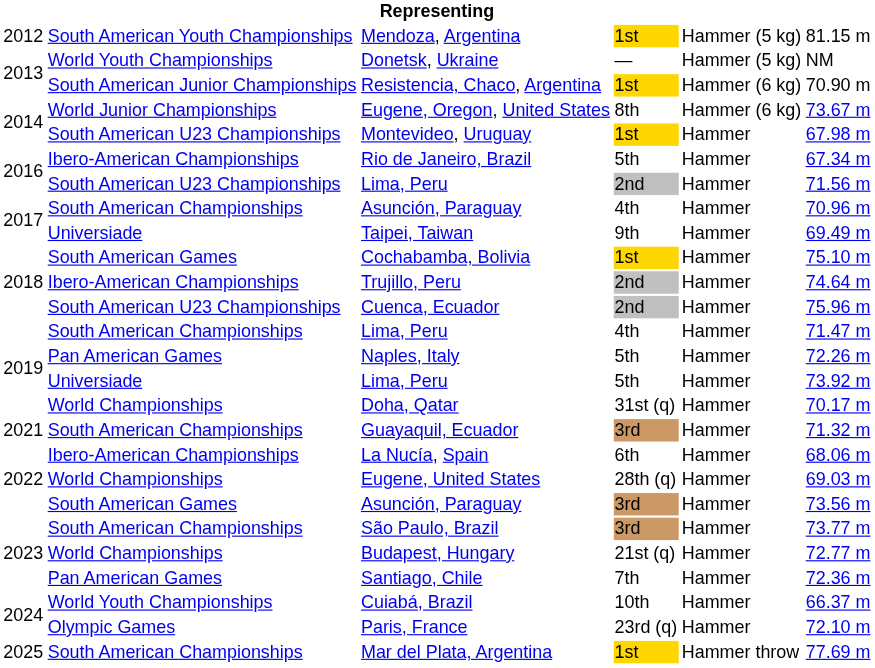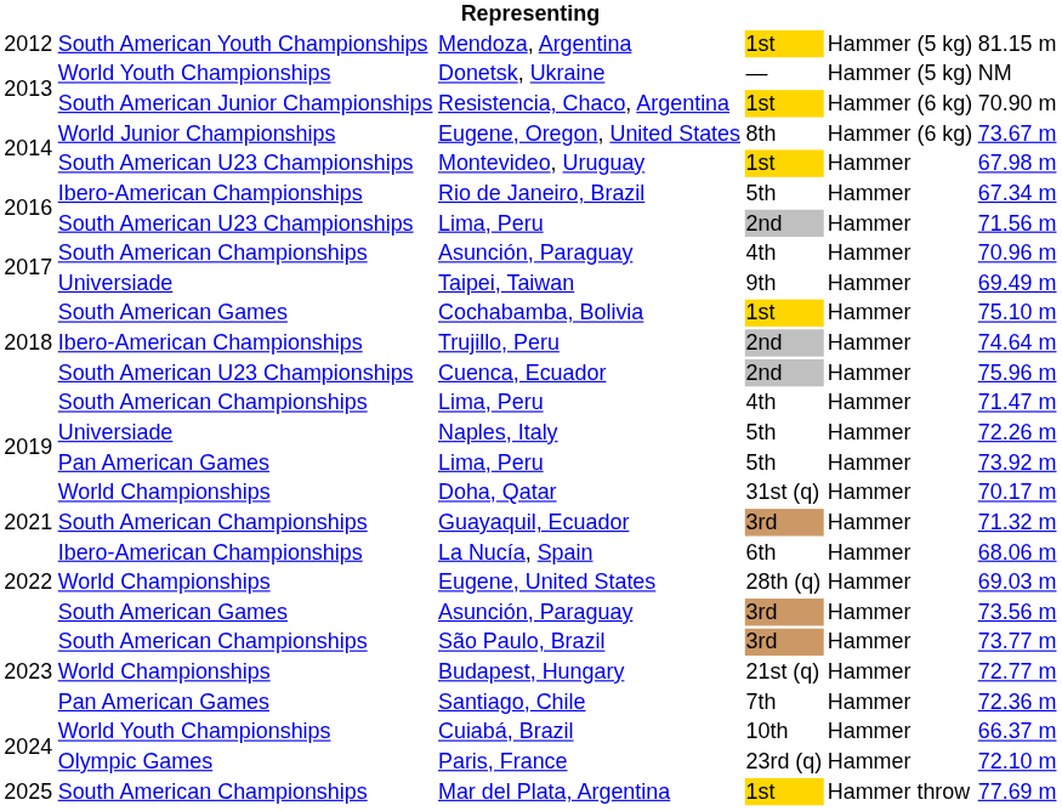 <table>
 <tr>
 <th colspan="6">Representing </th>
 </tr>
 <tr>
 <td>2012</td>
 <td><a href='#'>South American Youth Championships</a></td>
 <td><a href='#'>Mendoza</a>, <a href='#'>Argentina</a></td>
 <td bgcolor=gold>1st</td>
 <td>Hammer (5 kg)</td>
 <td>81.15 m</td>
 </tr>
 <tr>
 <td rowspan=2>2013</td>
 <td><a href='#'>World Youth Championships</a></td>
 <td><a href='#'>Donetsk</a>, <a href='#'>Ukraine</a></td>
 <td>—</td>
 <td>Hammer (5 kg)</td>
 <td>NM</td>
 </tr>
 <tr>
 <td><a href='#'>South American Junior Championships</a></td>
 <td><a href='#'>Resistencia, Chaco</a>, <a href='#'>Argentina</a></td>
 <td bgcolor=gold>1st</td>
 <td>Hammer (6 kg)</td>
 <td>70.90 m</td>
 </tr>
 <tr>
 <td rowspan=2>2014</td>
 <td><a href='#'>World Junior Championships</a></td>
 <td><a href='#'>Eugene, Oregon</a>, <a href='#'>United States</a></td>
 <td>8th</td>
 <td>Hammer (6 kg)</td>
 <td><a href='#'>73.67 m</a></td>
 </tr>
 <tr>
 <td><a href='#'>South American U23 Championships</a></td>
 <td><a href='#'>Montevideo</a>, <a href='#'>Uruguay</a></td>
 <td bgcolor=gold>1st</td>
 <td>Hammer</td>
 <td><a href='#'>67.98 m</a></td>
 </tr>
 <tr>
 <td rowspan=2>2016</td>
 <td><a href='#'>Ibero-American Championships</a></td>
 <td><a href='#'>Rio de Janeiro, Brazil</a></td>
 <td>5th</td>
 <td>Hammer</td>
 <td><a href='#'>67.34 m</a></td>
 </tr>
 <tr>
 <td><a href='#'>South American U23 Championships</a></td>
 <td><a href='#'>Lima, Peru</a></td>
 <td bgcolor=silver>2nd</td>
 <td>Hammer</td>
 <td><a href='#'>71.56 m</a></td>
 </tr>
 <tr>
 <td rowspan=2>2017</td>
 <td><a href='#'>South American Championships</a></td>
 <td><a href='#'>Asunción, Paraguay</a></td>
 <td>4th</td>
 <td>Hammer</td>
 <td><a href='#'>70.96 m</a></td>
 </tr>
 <tr>
 <td><a href='#'>Universiade</a></td>
 <td><a href='#'>Taipei, Taiwan</a></td>
 <td>9th</td>
 <td>Hammer</td>
 <td><a href='#'>69.49 m</a></td>
 </tr>
 <tr>
 <td rowspan=3>2018</td>
 <td><a href='#'>South American Games</a></td>
 <td><a href='#'>Cochabamba, Bolivia</a></td>
 <td bgcolor=gold>1st</td>
 <td>Hammer</td>
 <td><a href='#'>75.10 m</a></td>
 </tr>
 <tr>
 <td><a href='#'>Ibero-American Championships</a></td>
 <td><a href='#'>Trujillo, Peru</a></td>
 <td bgcolor=silver>2nd</td>
 <td>Hammer</td>
 <td><a href='#'>74.64 m</a></td>
 </tr>
 <tr>
 <td><a href='#'>South American U23 Championships</a></td>
 <td><a href='#'>Cuenca, Ecuador</a></td>
 <td bgcolor=silver>2nd</td>
 <td>Hammer</td>
 <td><a href='#'>75.96 m</a></td>
 </tr>
 <tr>
 <td rowspan=4>2019</td>
 <td><a href='#'>South American Championships</a></td>
 <td><a href='#'>Lima, Peru</a></td>
 <td>4th</td>
 <td>Hammer</td>
 <td><a href='#'>71.47 m</a></td>
 </tr>
 <tr>
-<td><a href='#'>Pan American Games</a></td>
+<td><a href='#'>Universiade</a></td>
 <td><a href='#'>Naples, Italy</a></td>
 <td>5th</td>
 <td>Hammer</td>
 <td><a href='#'>72.26 m</a></td>
 </tr>
 <tr>
-<td><a href='#'>Universiade</a></td>
+<td><a href='#'>Pan American Games</a></td>
 <td><a href='#'>Lima, Peru</a></td>
 <td>5th</td>
 <td>Hammer</td>
 <td><a href='#'>73.92 m</a></td>
 </tr>
 <tr>
 <td><a href='#'>World Championships</a></td>
 <td><a href='#'>Doha, Qatar</a></td>
 <td>31st (q)</td>
 <td>Hammer</td>
 <td><a href='#'>70.17 m</a></td>
 </tr>
 <tr>
 <td>2021</td>
 <td><a href='#'>South American Championships</a></td>
 <td><a href='#'>Guayaquil, Ecuador</a></td>
 <td bgcolor=cc9966>3rd</td>
 <td>Hammer</td>
 <td><a href='#'>71.32 m</a></td>
 </tr>
 <tr>
 <td rowspan=3>2022</td>
 <td><a href='#'>Ibero-American Championships</a></td>
 <td><a href='#'>La Nucía</a>, <a href='#'>Spain</a></td>
 <td>6th</td>
 <td>Hammer</td>
 <td><a href='#'>68.06 m</a></td>
 </tr>
 <tr>
 <td><a href='#'>World Championships</a></td>
 <td><a href='#'>Eugene, United States</a></td>
 <td>28th (q)</td>
 <td>Hammer</td>
 <td><a href='#'>69.03 m</a></td>
 </tr>
 <tr>
 <td><a href='#'>South American Games</a></td>
 <td><a href='#'>Asunción, Paraguay</a></td>
 <td bgcolor=cc9966>3rd</td>
 <td>Hammer</td>
 <td><a href='#'>73.56 m</a></td>
 </tr>
 <tr>
 <td rowspan=3>2023</td>
 <td><a href='#'>South American Championships</a></td>
 <td><a href='#'>São Paulo, Brazil</a></td>
 <td bgcolor=cc9966>3rd</td>
 <td>Hammer</td>
 <td><a href='#'>73.77 m</a></td>
 </tr>
 <tr>
 <td><a href='#'>World Championships</a></td>
 <td><a href='#'>Budapest, Hungary</a></td>
 <td>21st (q)</td>
 <td>Hammer</td>
 <td><a href='#'>72.77 m</a></td>
 </tr>
 <tr>
 <td><a href='#'>Pan American Games</a></td>
 <td><a href='#'>Santiago, Chile</a></td>
 <td>7th</td>
 <td>Hammer</td>
 <td><a href='#'>72.36 m</a></td>
 </tr>
 <tr>
 <td rowspan=2>2024</td>
 <td><a href='#'>World Youth Championships</a></td>
 <td><a href='#'>Cuiabá, Brazil</a></td>
 <td>10th</td>
 <td>Hammer</td>
 <td><a href='#'>66.37 m</a></td>
 </tr>
 <tr>
 <td><a href='#'>Olympic Games</a></td>
 <td><a href='#'>Paris, France</a></td>
 <td>23rd (q)</td>
 <td>Hammer</td>
 <td><a href='#'>72.10 m</a></td>
 </tr>
 <tr>
 <td>2025</td>
 <td><a href='#'>South American Championships</a></td>
 <td><a href='#'>Mar del Plata, Argentina</a></td>
 <td bgcolor=gold>1st</td>
 <td>Hammer throw</td>
 <td><a href='#'>77.69 m</a></td>
 </tr>
 </table>
